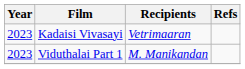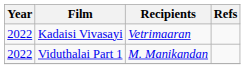 <table class="wikitable sortable">
 <tr>
 <th>Year</th>
 <th colspan="1">Film</th>
 <th>Recipients</th>
 <th>Refs</th>
 </tr>
 <tr>
-<td><a href='#'>2023</a></td>
+<td><a href='#'>2022</a></td>
 <td><a href='#'>Kadaisi Vivasayi</a></td>
 <td><em><a href='#'>Vetrimaaran</a></em></td>
 <td></td>
 </tr>
 <tr>
-<td><a href='#'>2023</a></td>
+<td><a href='#'>2022</a></td>
 <td><a href='#'>Viduthalai Part 1</a></td>
 <td><em><a href='#'>M. Manikandan</a></em></td>
 <td></td>
 </tr>
 <tr>
 </tr>
 </table>
